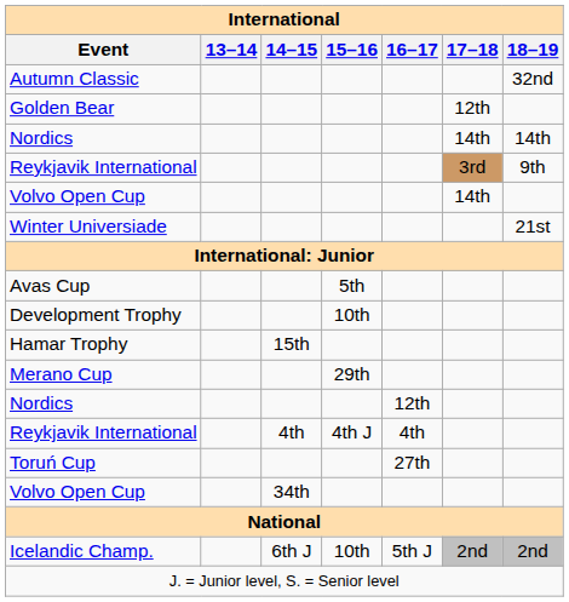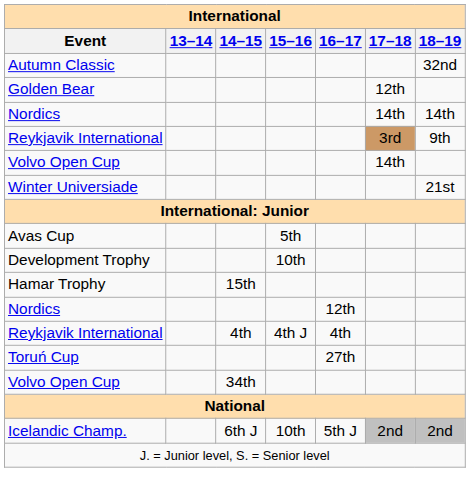 <table class="wikitable" style="text-align:center">
 <tr>
 <th colspan="7" style="background:#ffdead; text-align:center;"><strong>International</strong></th>
 </tr>
 <tr>
 <th>Event</th>
 <th><a href='#'>13–14</a></th>
 <th><a href='#'>14–15</a></th>
 <th><a href='#'>15–16</a></th>
 <th><a href='#'>16–17</a></th>
 <th><a href='#'>17–18</a></th>
 <th><a href='#'>18–19</a></th>
 </tr>
 <tr>
 <td align=left> <a href='#'>Autumn Classic</a></td>
 <td></td>
 <td></td>
 <td></td>
 <td></td>
 <td></td>
 <td>32nd</td>
 </tr>
 <tr>
 <td align=left><a href='#'>Golden Bear</a></td>
 <td></td>
 <td></td>
 <td></td>
 <td></td>
 <td>12th</td>
 <td></td>
 </tr>
 <tr>
 <td align=left><a href='#'>Nordics</a></td>
 <td></td>
 <td></td>
 <td></td>
 <td></td>
 <td>14th</td>
 <td>14th</td>
 </tr>
 <tr>
 <td align=left><a href='#'>Reykjavik International</a></td>
 <td></td>
 <td></td>
 <td></td>
 <td></td>
 <td bgcolor=cc9966>3rd</td>
 <td>9th</td>
 </tr>
 <tr>
 <td align=left><a href='#'>Volvo Open Cup</a></td>
 <td></td>
 <td></td>
 <td></td>
 <td></td>
 <td>14th</td>
 <td></td>
 </tr>
 <tr>
 <td align=left><a href='#'>Winter Universiade</a></td>
 <td></td>
 <td></td>
 <td></td>
 <td></td>
 <td></td>
 <td>21st</td>
 </tr>
 <tr>
 <th colspan="7" style="background:#ffdead; text-align:center;"><strong>International: Junior</strong></th>
 </tr>
 <tr>
 <td align=left>Avas Cup</td>
 <td></td>
 <td></td>
 <td>5th</td>
 <td></td>
 <td></td>
 <td></td>
 </tr>
 <tr>
 <td align=left>Development Trophy</td>
 <td></td>
 <td></td>
 <td>10th</td>
 <td></td>
 <td></td>
 <td></td>
 </tr>
 <tr>
 <td align=left>Hamar Trophy</td>
 <td></td>
 <td>15th</td>
 <td></td>
 <td></td>
 <td></td>
 <td></td>
 </tr>
 <tr>
-<td align=left><a href='#'>Merano Cup</a></td>
-<td></td>
-<td></td>
-<td>29th</td>
-<td></td>
-<td></td>
-<td></td>
-</tr>
-<tr>
 <td align=left><a href='#'>Nordics</a></td>
 <td></td>
 <td></td>
 <td></td>
 <td>12th</td>
 <td></td>
 <td></td>
 </tr>
 <tr>
 <td align=left><a href='#'>Reykjavik International</a></td>
 <td></td>
 <td>4th</td>
 <td>4th J</td>
 <td>4th</td>
 <td></td>
 <td></td>
 </tr>
 <tr>
 <td align=left><a href='#'>Toruń Cup</a></td>
 <td></td>
 <td></td>
 <td></td>
 <td>27th</td>
 <td></td>
 <td></td>
 </tr>
 <tr>
 <td align=left><a href='#'>Volvo Open Cup</a></td>
 <td></td>
 <td>34th</td>
 <td></td>
 <td></td>
 <td></td>
 <td></td>
 </tr>
 <tr>
 <th colspan="7" style="background:#ffdead; text-align:center;"><strong>National</strong></th>
 </tr>
 <tr>
 <td align=left><a href='#'>Icelandic Champ.</a></td>
 <td></td>
 <td>6th J</td>
 <td>10th</td>
 <td>5th J</td>
 <td bgcolor=silver>2nd</td>
 <td bgcolor=silver>2nd</td>
 </tr>
 <tr>
 <td colspan="7" style="text-align:center;"><small>  J. = Junior level, S. = Senior level  </small></td>
 </tr>
 </table>
